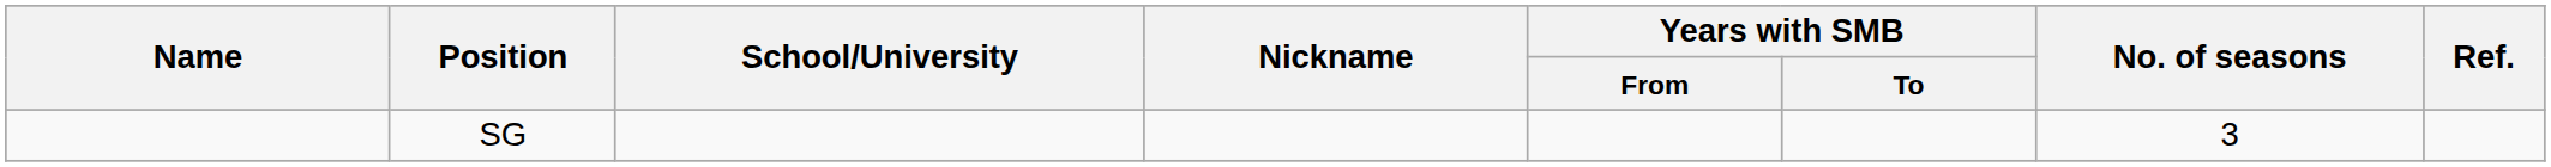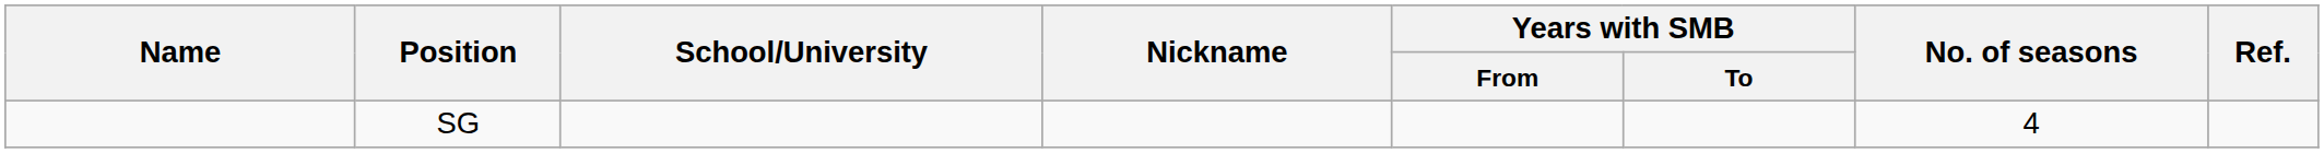 <table class="wikitable sortable" style="text-align:center" width="98%">
 <tr>
 <th style="width:180px;" rowspan="2">Name</th>
 <th rowspan="2">Position</th>
 <th style="width:250px;" rowspan="2">School/University</th>
 <th style="width:180px;" rowspan="2">Nickname</th>
 <th style="width:180px; text-align:center;" colspan="2">Years with SMB</th>
 <th rowspan="2">No. of seasons</th>
 <th rowspan="2"; class=unsortable>Ref.</th>
 </tr>
 <tr>
 <th style="width:10%; text-align:center;"><small>From</small></th>
 <th style="width:10%; text-align:center;"><small>To</small></th>
 </tr>
 <tr>
 <td></td>
 <td>SG</td>
 <td></td>
 <td></td>
 <td></td>
 <td></td>
-<td>3</td>
+<td>4</td>
 <td></td>
 </tr>
 </table>
